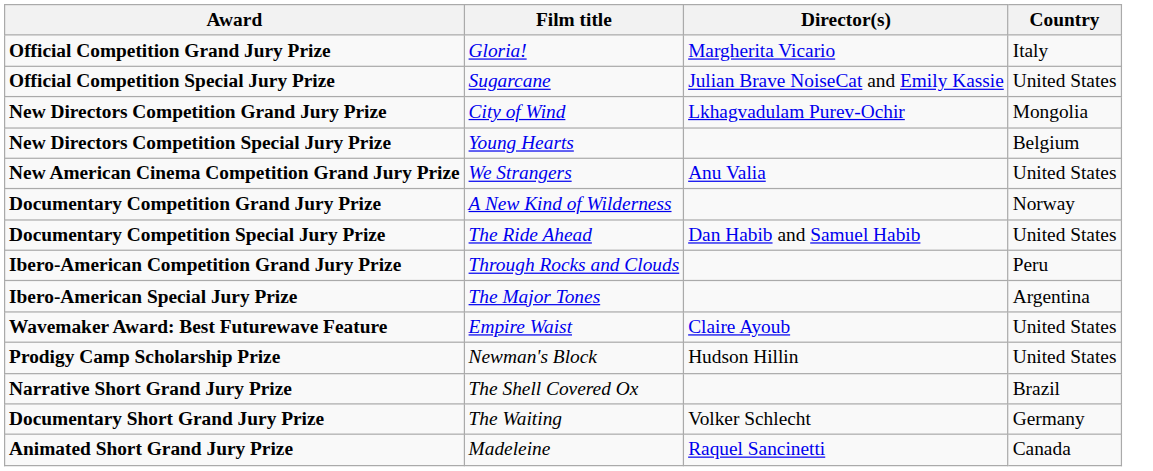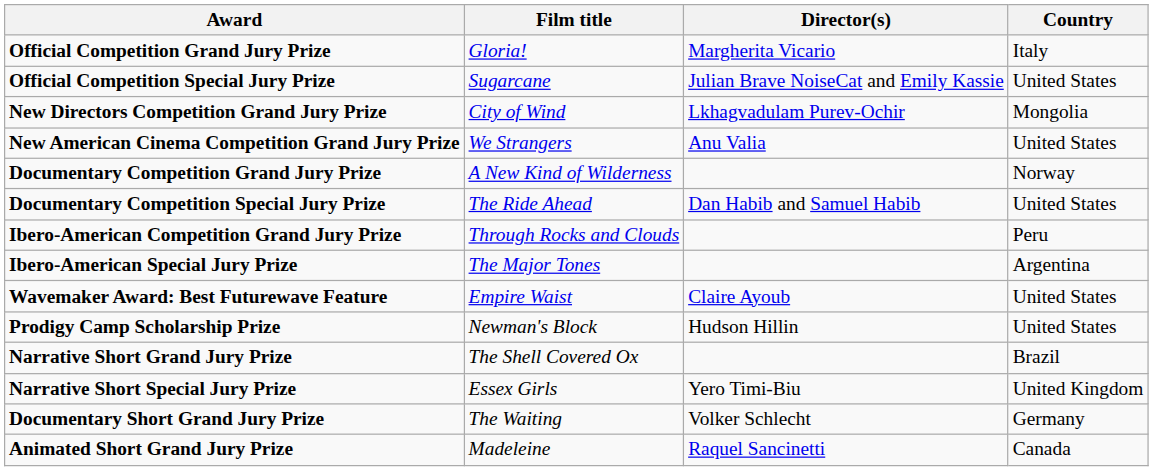 <table class="wikitable plainrowheaders" style="margin-bottom:4px">
 <tr>
 <th scope="col">Award</th>
 <th scope="col">Film title</th>
 <th scope="col">Director(s)</th>
 <th scope="col">Country</th>
 </tr>
 <tr>
 <td scope="row"><strong>Official Competition Grand Jury Prize</strong></td>
 <td><em><a href='#'>Gloria!</a></em></td>
 <td><a href='#'>Margherita Vicario</a></td>
 <td>Italy</td>
 </tr>
 <tr>
 <td scope="row"><strong>Official Competition Special Jury Prize</strong></td>
 <td><em><a href='#'>Sugarcane</a></em></td>
 <td><a href='#'>Julian Brave NoiseCat</a> and <a href='#'>Emily Kassie</a></td>
 <td>United States</td>
 </tr>
 <tr>
 <td scope="row"><strong>New Directors Competition Grand Jury Prize</strong></td>
 <td><em><a href='#'>City of Wind</a></em></td>
 <td><a href='#'>Lkhagvadulam Purev-Ochir</a></td>
 <td>Mongolia</td>
-</tr>
-<tr>
-<td scope="row"><strong>New Directors Competition Special Jury Prize</strong></td>
-<td><em><a href='#'>Young Hearts</a></em></td>
-<td></td>
-<td>Belgium</td>
 </tr>
 <tr>
 <td scope="row"><strong>New American Cinema Competition Grand Jury Prize</strong></td>
 <td><em><a href='#'>We Strangers</a></em></td>
 <td><a href='#'>Anu Valia</a></td>
 <td>United States</td>
 </tr>
 <tr>
 <td scope="row"><strong>Documentary Competition Grand Jury Prize</strong></td>
 <td><em><a href='#'>A New Kind of Wilderness</a></em></td>
 <td></td>
 <td>Norway</td>
 </tr>
 <tr>
 <td scope="row"><strong>Documentary Competition Special Jury Prize</strong></td>
 <td><em><a href='#'>The Ride Ahead</a></em></td>
 <td><a href='#'>Dan Habib</a> and <a href='#'>Samuel Habib</a></td>
 <td>United States</td>
 </tr>
 <tr>
 <td scope="row"><strong>Ibero-American Competition Grand Jury Prize</strong></td>
 <td><em><a href='#'>Through Rocks and Clouds</a></em></td>
 <td></td>
 <td>Peru</td>
 </tr>
 <tr>
 <td scope="row"><strong>Ibero-American Special Jury Prize</strong></td>
 <td><em><a href='#'>The Major Tones</a></em></td>
 <td></td>
 <td>Argentina</td>
 </tr>
 <tr>
 <td scope="row"><strong>Wavemaker Award: Best Futurewave Feature</strong></td>
 <td><em><a href='#'>Empire Waist</a></em></td>
 <td><a href='#'>Claire Ayoub</a></td>
 <td>United States</td>
 </tr>
 <tr>
 <td scope="row"><strong>Prodigy Camp Scholarship Prize</strong></td>
 <td><em>Newman's Block</em></td>
 <td>Hudson Hillin</td>
 <td>United States</td>
 </tr>
 <tr>
 <td scope="row"><strong>Narrative Short Grand Jury Prize</strong></td>
 <td><em>The Shell Covered Ox</em></td>
 <td></td>
 <td>Brazil</td>
 </tr>
 <tr>
+<td scope="row"><strong>Narrative Short Special Jury Prize</strong></td>
+<td><em>Essex Girls</em></td>
+<td>Yero Timi-Biu</td>
+<td>United Kingdom</td>
+</tr>
+<tr>
 <td scope="row"><strong>Documentary Short Grand Jury Prize</strong></td>
 <td><em>The Waiting</em></td>
 <td>Volker Schlecht</td>
 <td>Germany</td>
 </tr>
 <tr>
 <td scope="row"><strong>Animated Short Grand Jury Prize</strong></td>
 <td><em>Madeleine</em></td>
 <td><a href='#'>Raquel Sancinetti</a></td>
 <td>Canada</td>
 </tr>
 </table>
